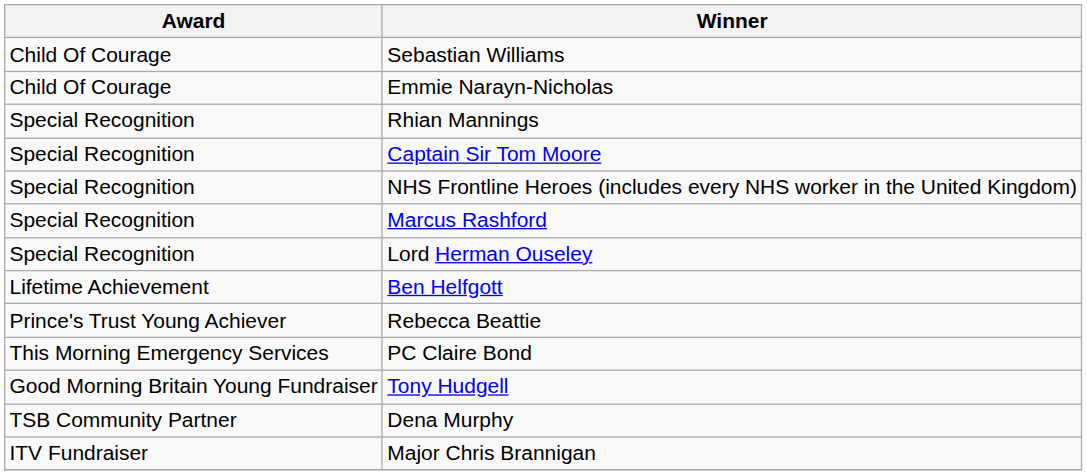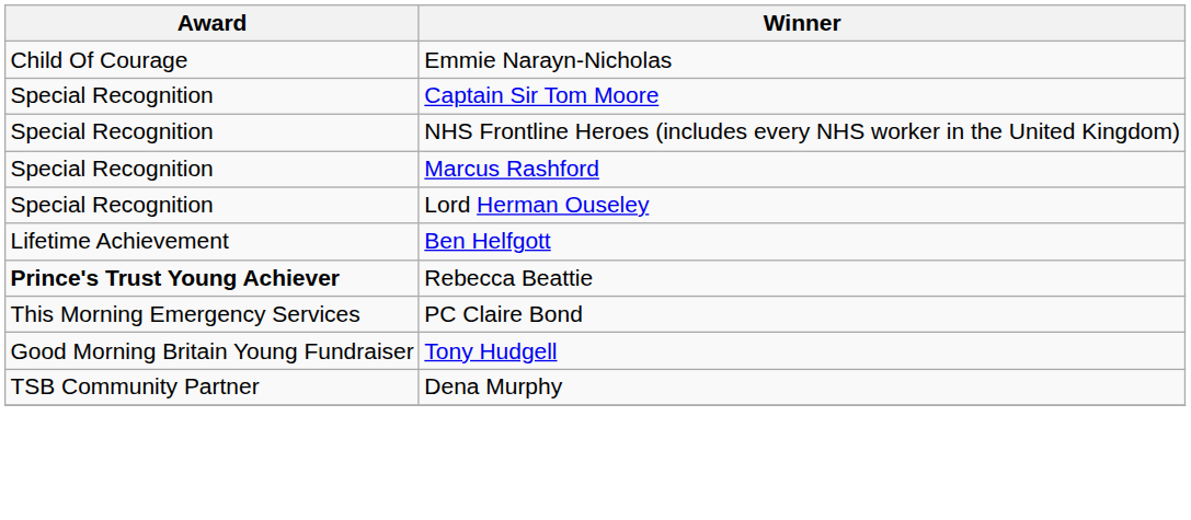 <table class="wikitable sortable">
 <tr>
 <th>Award</th>
 <th>Winner</th>
 </tr>
 <tr>
 <td>Child Of Courage</td>
-<td>Sebastian Williams</td>
-</tr>
-<tr>
-<td>Child Of Courage</td>
 <td>Emmie Narayn-Nicholas</td>
-</tr>
-<tr>
-<td>Special Recognition</td>
-<td>Rhian Mannings</td>
 </tr>
 <tr>
 <td>Special Recognition</td>
 <td><a href='#'>Captain Sir Tom Moore</a></td>
 </tr>
 <tr>
 <td>Special Recognition</td>
 <td>NHS Frontline Heroes (includes every NHS worker in the United Kingdom)</td>
 </tr>
 <tr>
 <td>Special Recognition</td>
 <td><a href='#'>Marcus Rashford</a></td>
 </tr>
 <tr>
 <td>Special Recognition</td>
 <td>Lord <a href='#'>Herman Ouseley</a></td>
 </tr>
 <tr>
 <td>Lifetime Achievement</td>
 <td><a href='#'>Ben Helfgott</a></td>
 </tr>
 <tr>
-<td>Prince's Trust Young Achiever</td>
+<td><strong>Prince's Trust Young Achiever</strong></td>
 <td>Rebecca Beattie</td>
 </tr>
 <tr>
 <td>This Morning Emergency Services</td>
 <td>PC Claire Bond</td>
 </tr>
 <tr>
 <td>Good Morning Britain Young Fundraiser</td>
 <td><a href='#'>Tony Hudgell</a></td>
 </tr>
 <tr>
 <td>TSB Community Partner</td>
 <td>Dena Murphy</td>
 </tr>
 <tr>
-<td>ITV Fundraiser</td>
-<td>Major Chris Brannigan</td>
-</tr>
-<tr>
 </tr>
 </table>
